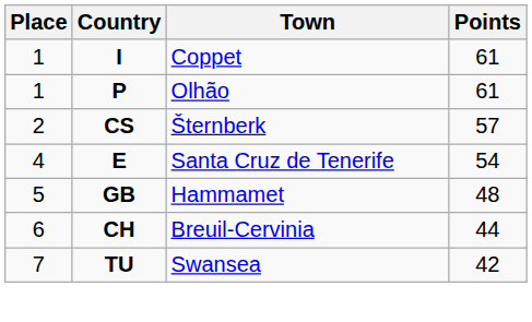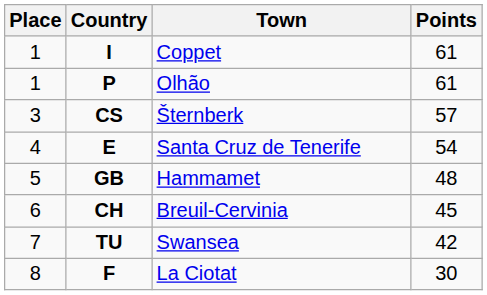 <table class="wikitable" style="text-align;">
 <tr>
 <th width="25">Place</th>
 <th width="25">Country</th>
 <th width="200">Town</th>
 <th width="25">Points</th>
 </tr>
 <tr>
 <td align="center">1</td>
 <td align="center"><strong>I</strong></td>
 <td align="left"><a href='#'>Coppet</a></td>
 <td align="center">61</td>
 </tr>
 <tr>
 <td align="center">1</td>
 <td align="center"><strong>P</strong></td>
 <td align="left"><a href='#'>Olhão</a></td>
 <td align="center">61</td>
 </tr>
 <tr>
-<td align="center">2</td>
+<td align="center">3</td>
 <td align="center"><strong>CS</strong></td>
 <td align="left"><a href='#'>Šternberk</a></td>
 <td align="center">57</td>
 </tr>
 <tr>
 <td align="center">4</td>
 <td align="center"><strong>E</strong></td>
 <td align="left"><a href='#'>Santa Cruz de Tenerife</a></td>
 <td align="center">54</td>
 </tr>
 <tr>
 <td align="center">5</td>
 <td align="center"><strong>GB</strong></td>
 <td align="left"><a href='#'>Hammamet</a></td>
 <td align="center">48</td>
 </tr>
 <tr>
 <td align="center">6</td>
 <td align="center"><strong>CH</strong></td>
 <td align="left"><a href='#'>Breuil-Cervinia</a></td>
-<td align="center">44</td>
+<td align="center">45</td>
 </tr>
 <tr>
 <td align="center">7</td>
 <td align="center"><strong>TU</strong></td>
 <td align="left"><a href='#'>Swansea</a></td>
 <td align="center">42</td>
 </tr>
+<tr>
+<td align="center">8</td>
+<td align="center"><strong>F</strong></td>
+<td align="left"><a href='#'>La Ciotat</a></td>
+<td align="center">30</td>
+</tr>
 </table>
